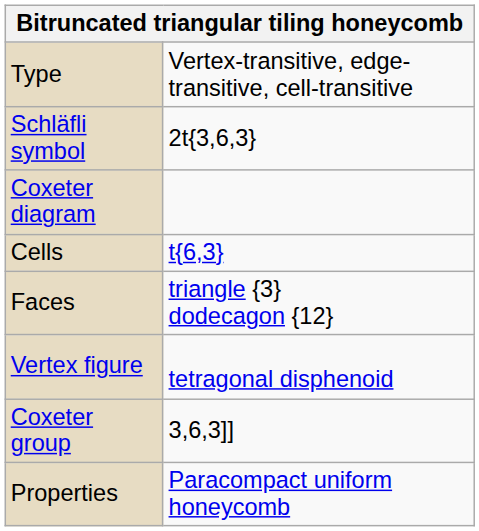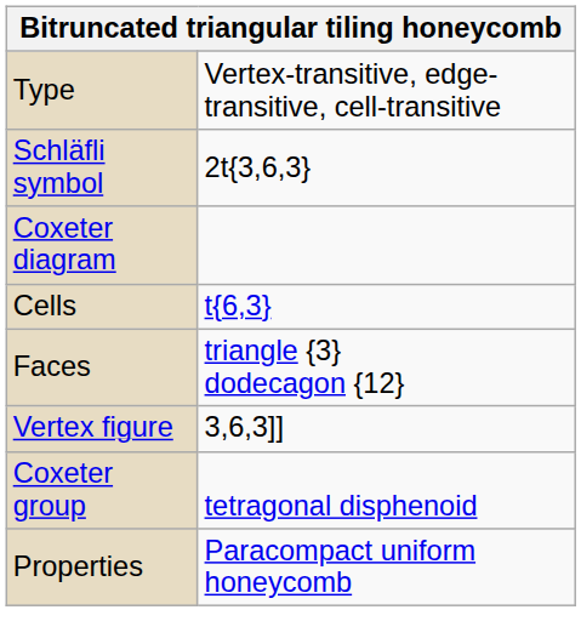 <table class="wikitable" align="right" style="margin-left:10px" width="320">
 <tr>
 <th bgcolor=#e7dcc3 colspan=2>Bitruncated triangular tiling honeycomb<br></th>
 </tr>
 <tr>
 <td bgcolor=#e7dcc3>Type</td>
 <td>Vertex-transitive, edge-transitive, cell-transitive</td>
 </tr>
 <tr>
 <td width=100 bgcolor=#e7dcc3><a href='#'>Schläfli symbol</a></td>
 <td>2t{3,6,3}</td>
 </tr>
 <tr>
 <td bgcolor=#e7dcc3><a href='#'>Coxeter diagram</a></td>
 <td></td>
 </tr>
 <tr>
 <td bgcolor=#e7dcc3>Cells</td>
 <td><a href='#'>t{6,3}</a> </td>
 </tr>
 <tr>
 <td bgcolor=#e7dcc3>Faces</td>
 <td><a href='#'>triangle</a> {3}<br><a href='#'>dodecagon</a> {12}</td>
 </tr>
 <tr>
 <td bgcolor=#e7dcc3><a href='#'>Vertex figure</a></td>
-<td><br><a href='#'>tetragonal disphenoid</a></td>
+<td>3,6,3]]</td>
 </tr>
 <tr>
 <td bgcolor=#e7dcc3><a href='#'>Coxeter group</a></td>
-<td>3,6,3]]</td>
+<td><br><a href='#'>tetragonal disphenoid</a></td>
 </tr>
 <tr>
 <td bgcolor=#e7dcc3>Properties</td>
 <td><a href='#'>Paracompact uniform honeycomb</a></td>
 </tr>
 </table>
